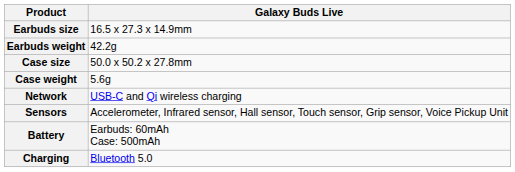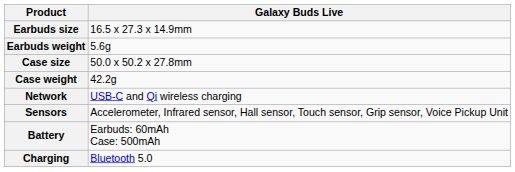 <table class="wikitable">
 <tr>
 <th>Product</th>
 <th>Galaxy Buds Live</th>
 </tr>
 <tr>
 <th>Earbuds size</th>
 <td>16.5 x 27.3 x 14.9mm</td>
 </tr>
 <tr>
 <th>Earbuds weight</th>
-<td>42.2g</td>
+<td>5.6g</td>
 </tr>
 <tr>
 <th>Case size</th>
 <td>50.0 x 50.2 x 27.8mm</td>
 </tr>
 <tr>
 <th>Case weight</th>
-<td>5.6g</td>
+<td>42.2g</td>
 </tr>
 <tr>
 <th>Network</th>
 <td><a href='#'>USB-C</a> and <a href='#'>Qi</a> wireless charging</td>
 </tr>
 <tr>
 <th>Sensors</th>
 <td>Accelerometer, Infrared sensor, Hall sensor, Touch sensor, Grip sensor, Voice Pickup Unit</td>
 </tr>
 <tr>
 <th>Battery</th>
 <td>Earbuds: 60mAh<br>Case: 500mAh</td>
 </tr>
 <tr>
 <th>Charging</th>
 <td><a href='#'>Bluetooth</a> 5.0</td>
 </tr>
 </table>
